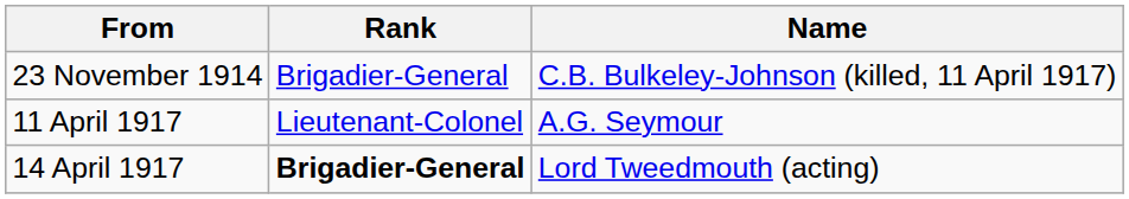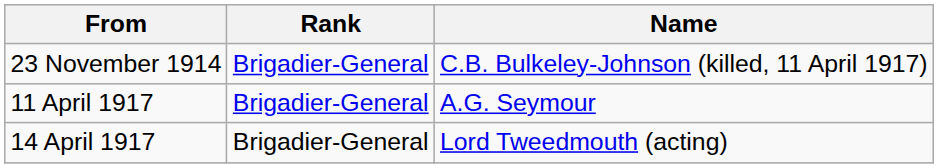 <table class="wikitable">
 <tr>
 <th>From</th>
 <th>Rank</th>
 <th>Name</th>
 </tr>
 <tr>
 <td>23 November 1914</td>
 <td><a href='#'>Brigadier-General</a></td>
 <td><a href='#'>C.B. Bulkeley-Johnson</a> (killed, 11 April 1917)</td>
 </tr>
 <tr>
 <td>11 April 1917</td>
-<td><a href='#'>Lieutenant-Colonel</a></td>
+<td><a href='#'>Brigadier-General</a></td>
 <td><a href='#'>A.G. Seymour</a></td>
 </tr>
 <tr>
 <td>14 April 1917</td>
-<td><strong>Brigadier-General</strong></td>
+<td>Brigadier-General</td>
 <td><a href='#'>Lord Tweedmouth</a> (acting)</td>
 </tr>
 </table>
